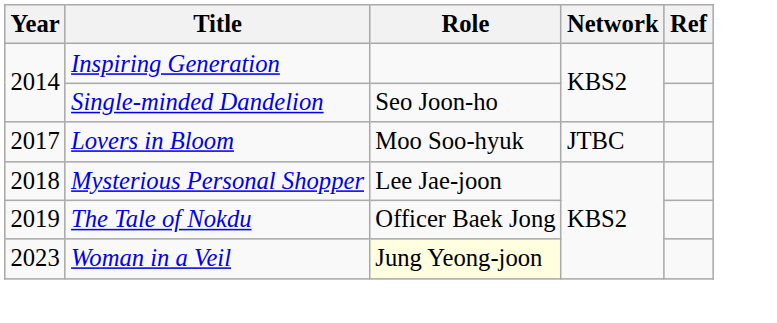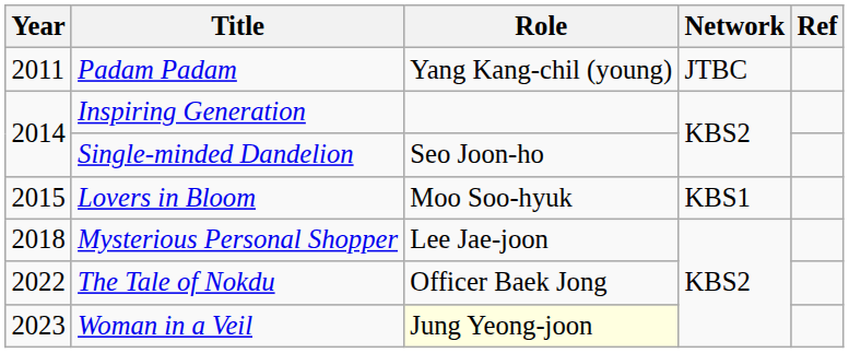 <table class="wikitable">
 <tr>
 <th>Year</th>
 <th>Title</th>
 <th>Role</th>
 <th>Network</th>
 <th>Ref</th>
+</tr>
+<tr>
+<td>2011</td>
+<td><em><a href='#'>Padam Padam</a></em></td>
+<td>Yang Kang-chil (young)</td>
+<td>JTBC</td>
+<td></td>
 </tr>
 <tr>
 <td rowspan=2>2014</td>
 <td><em><a href='#'>Inspiring Generation</a></em></td>
 <td></td>
 <td rowspan="2">KBS2</td>
 <td></td>
 </tr>
 <tr>
 <td><em><a href='#'>Single-minded Dandelion</a></em></td>
 <td>Seo Joon-ho</td>
 <td></td>
 </tr>
 <tr>
-<td>2017</td>
+<td>2015</td>
 <td><em><a href='#'>Lovers in Bloom</a></em></td>
 <td>Moo Soo-hyuk</td>
-<td>JTBC</td>
+<td>KBS1</td>
 <td></td>
 </tr>
 <tr>
 <td>2018</td>
 <td><em><a href='#'>Mysterious Personal Shopper</a></em></td>
 <td>Lee Jae-joon</td>
 <td rowspan="3">KBS2</td>
 <td></td>
 </tr>
 <tr>
-<td>2019</td>
+<td>2022</td>
 <td><em><a href='#'>The Tale of Nokdu</a></em></td>
 <td>Officer Baek Jong</td>
 <td></td>
 </tr>
 <tr>
 <td>2023</td>
 <td><em><a href='#'>Woman in a Veil</a></em></td>
 <td style="background: lightyellow;">Jung Yeong-joon</td>
 <td></td>
 </tr>
 </table>
